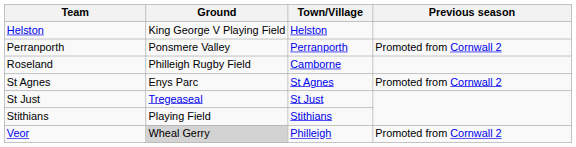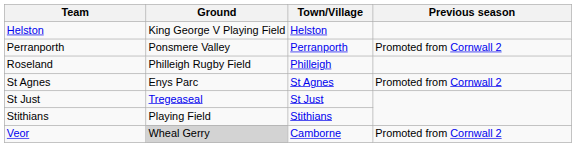 <table class="wikitable sortable">
 <tr>
 <th width=25%>Team</th>
 <th width=25%>Ground</th>
 <th width=15%>Town/Village</th>
 <th width=35%>Previous season</th>
 </tr>
 <tr>
 <td><a href='#'>Helston</a></td>
 <td>King George V Playing Field</td>
 <td><a href='#'>Helston</a></td>
 </tr>
 <tr>
 <td>Perranporth</td>
 <td>Ponsmere Valley</td>
 <td><a href='#'>Perranporth</a></td>
 <td>Promoted from <a href='#'>Cornwall 2</a></td>
 </tr>
 <tr>
 <td>Roseland</td>
 <td>Philleigh Rugby Field</td>
-<td><a href='#'>Camborne</a></td>
+<td><a href='#'>Philleigh</a></td>
 </tr>
 <tr>
 <td>St Agnes</td>
 <td>Enys Parc</td>
 <td><a href='#'>St Agnes</a></td>
 <td>Promoted from <a href='#'>Cornwall 2</a></td>
 </tr>
 <tr>
 <td>St Just</td>
 <td><a href='#'>Tregeaseal</a></td>
 <td><a href='#'>St Just</a></td>
 </tr>
 <tr>
 <td>Stithians</td>
 <td>Playing Field</td>
 <td><a href='#'>Stithians</a></td>
 </tr>
 <tr>
 <td><a href='#'>Veor</a></td>
 <td style="background: lightgrey;">Wheal Gerry</td>
-<td><a href='#'>Philleigh</a></td>
+<td><a href='#'>Camborne</a></td>
 <td>Promoted from <a href='#'>Cornwall 2</a></td>
 </tr>
 </table>
